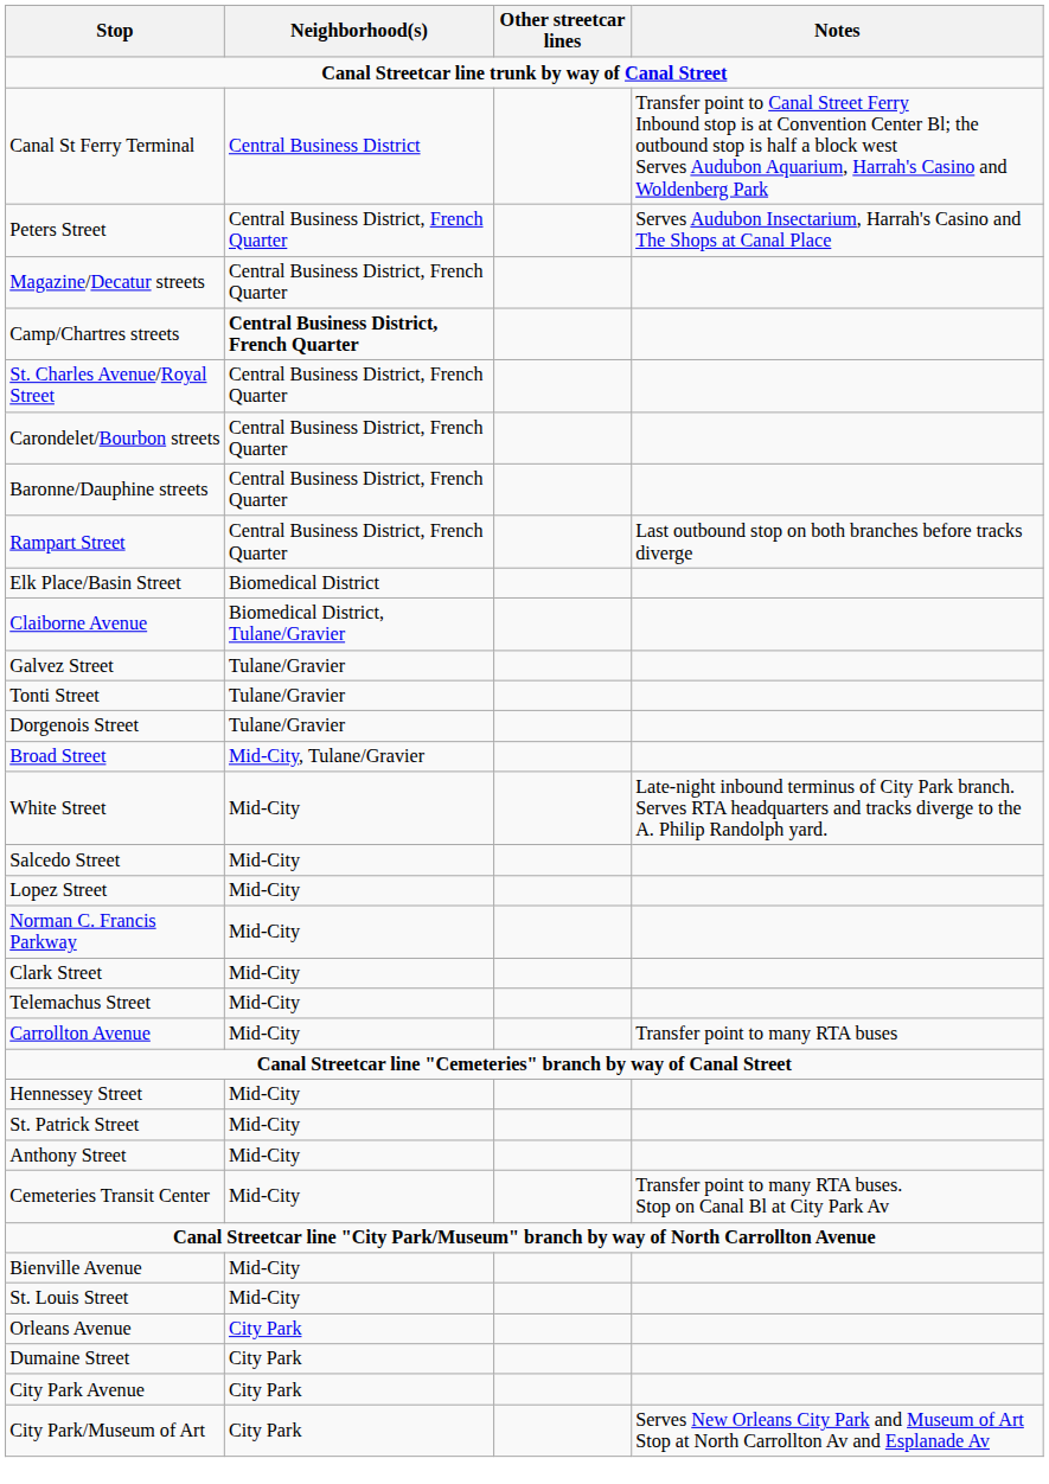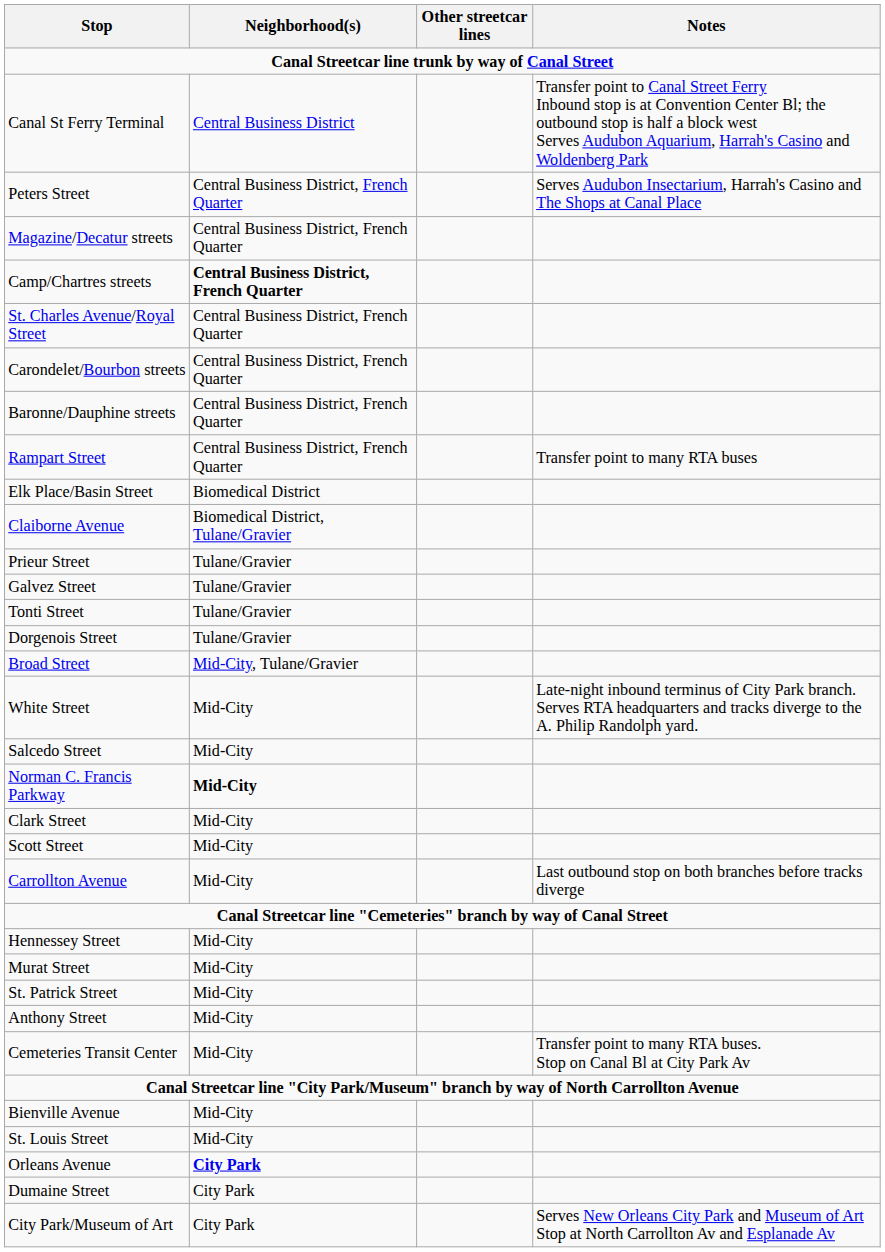 <table class="wikitable sticky-header">
 <tr>
 <th>Stop</th>
 <th>Neighborhood(s)</th>
 <th>Other streetcar lines</th>
 <th>Notes</th>
 </tr>
 <tr>
 <td colspan=4 align=center>  <strong>Canal Streetcar line trunk by way of <a href='#'>Canal Street</a></strong></td>
 </tr>
 <tr>
 <td>Canal St Ferry Terminal</td>
 <td><a href='#'>Central Business District</a></td>
 <td> </td>
 <td>Transfer point to <a href='#'>Canal Street Ferry</a> <br>Inbound stop is at Convention Center Bl; the outbound stop is half a block west<br>Serves <a href='#'>Audubon Aquarium</a>, <a href='#'>Harrah's Casino</a> and <a href='#'>Woldenberg Park</a></td>
 </tr>
 <tr>
 <td>Peters Street</td>
 <td>Central Business District, <a href='#'>French Quarter</a></td>
 <td></td>
 <td>Serves <a href='#'>Audubon Insectarium</a>, Harrah's Casino and <a href='#'>The Shops at Canal Place</a></td>
 </tr>
 <tr>
 <td><a href='#'>Magazine</a>/<a href='#'>Decatur</a> streets</td>
 <td>Central Business District, French Quarter</td>
 <td></td>
 <td></td>
 </tr>
 <tr>
 <td>Camp/Chartres streets</td>
 <td><strong>Central Business District, French Quarter</strong></td>
 <td></td>
 <td></td>
 </tr>
 <tr>
 <td><a href='#'>St. Charles Avenue</a>/<a href='#'>Royal Street</a></td>
 <td>Central Business District, French Quarter</td>
 <td></td>
 <td></td>
 </tr>
 <tr>
 <td>Carondelet/<a href='#'>Bourbon</a> streets</td>
 <td>Central Business District, French Quarter</td>
 <td> </td>
 <td></td>
 </tr>
 <tr>
 <td>Baronne/Dauphine streets</td>
 <td>Central Business District, French Quarter</td>
 <td></td>
 <td></td>
 </tr>
 <tr>
 <td><a href='#'>Rampart Street</a></td>
 <td>Central Business District, French Quarter</td>
 <td> </td>
-<td>Last outbound stop on both branches before tracks diverge</td>
+<td>Transfer point to many RTA buses</td>
 </tr>
 <tr>
 <td>Elk Place/Basin Street</td>
 <td>Biomedical District</td>
 <td></td>
 <td></td>
 </tr>
 <tr>
 <td><a href='#'>Claiborne Avenue</a></td>
 <td>Biomedical District, <a href='#'>Tulane/Gravier</a></td>
+<td></td>
+<td></td>
+</tr>
+<tr>
+<td>Prieur Street</td>
+<td>Tulane/Gravier</td>
 <td></td>
 <td></td>
 </tr>
 <tr>
 <td>Galvez Street</td>
 <td>Tulane/Gravier</td>
 <td></td>
 <td></td>
 </tr>
 <tr>
 <td>Tonti Street</td>
 <td>Tulane/Gravier</td>
 <td></td>
 <td></td>
 </tr>
 <tr>
 <td>Dorgenois Street</td>
 <td>Tulane/Gravier</td>
 <td></td>
 <td></td>
 </tr>
 <tr>
 <td><a href='#'>Broad Street</a></td>
 <td><a href='#'>Mid-City</a>, Tulane/Gravier</td>
 <td></td>
 <td></td>
 </tr>
 <tr>
 <td>White Street</td>
 <td>Mid-City</td>
 <td></td>
 <td>Late-night inbound terminus of City Park branch.<br>Serves RTA headquarters and tracks diverge to the A. Philip Randolph yard.</td>
 </tr>
 <tr>
 <td>Salcedo Street</td>
 <td>Mid-City</td>
 <td></td>
 <td></td>
 </tr>
 <tr>
-<td>Lopez Street</td>
-<td>Mid-City</td>
-<td></td>
-<td></td>
-</tr>
-<tr>
 <td><a href='#'>Norman C. Francis Parkway</a></td>
-<td>Mid-City</td>
+<td><strong>Mid-City</strong></td>
 <td></td>
 <td></td>
 </tr>
 <tr>
 <td>Clark Street</td>
 <td>Mid-City</td>
 <td></td>
 <td></td>
 </tr>
 <tr>
-<td>Telemachus Street</td>
+<td>Scott Street</td>
 <td>Mid-City</td>
 <td></td>
 <td></td>
 </tr>
 <tr>
 <td><a href='#'>Carrollton Avenue</a></td>
 <td>Mid-City</td>
 <td></td>
-<td>Transfer point to many RTA buses</td>
+<td>Last outbound stop on both branches before tracks diverge</td>
 </tr>
 <tr>
 <td colspan=4 align=center> <strong>Canal Streetcar line "Cemeteries" branch by way of Canal Street</strong></td>
 </tr>
 <tr>
 <td>Hennessey Street</td>
+<td>Mid-City</td>
+<td></td>
+<td></td>
+</tr>
+<tr>
+<td>Murat Street</td>
 <td>Mid-City</td>
 <td></td>
 <td></td>
 </tr>
 <tr>
 <td>St. Patrick Street</td>
 <td>Mid-City</td>
 <td></td>
 <td></td>
 </tr>
 <tr>
 <td>Anthony Street</td>
 <td>Mid-City</td>
 <td></td>
 <td></td>
 </tr>
 <tr>
 <td>Cemeteries Transit Center</td>
 <td>Mid-City</td>
 <td></td>
 <td>Transfer point to many RTA buses.<br>Stop on Canal Bl at City Park Av</td>
 </tr>
 <tr>
 <td colspan=4 align=center> <strong>Canal Streetcar line "City Park/Museum" branch by way of North Carrollton Avenue</strong></td>
 </tr>
 <tr>
 <td>Bienville Avenue</td>
 <td>Mid-City</td>
 <td></td>
 <td></td>
 </tr>
 <tr>
 <td>St. Louis Street</td>
 <td>Mid-City</td>
 <td></td>
 <td></td>
 </tr>
 <tr>
 <td>Orleans Avenue</td>
-<td><a href='#'>City Park</a></td>
+<td><strong><a href='#'>City Park</a></strong></td>
 <td></td>
 <td></td>
 </tr>
 <tr>
 <td>Dumaine Street</td>
-<td>City Park</td>
-<td></td>
-<td></td>
-</tr>
-<tr>
-<td>City Park Avenue</td>
 <td>City Park</td>
 <td></td>
 <td></td>
 </tr>
 <tr>
 <td>City Park/Museum of Art</td>
 <td>City Park</td>
 <td></td>
 <td>Serves <a href='#'>New Orleans City Park</a> and <a href='#'>Museum of Art</a><br>Stop at North Carrollton Av and <a href='#'>Esplanade Av</a></td>
 </tr>
 </table>
